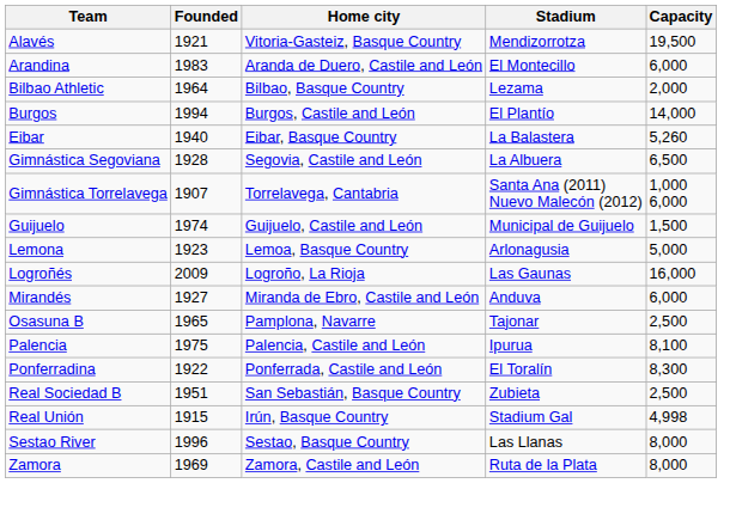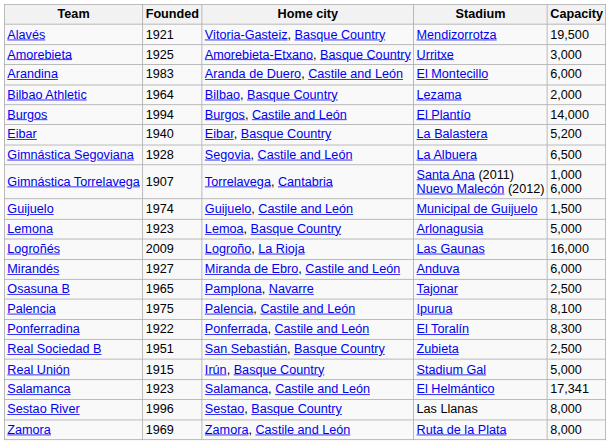 <table class="wikitable sortable">
 <tr>
 <th>Team</th>
 <th>Founded</th>
 <th>Home city</th>
 <th>Stadium</th>
 <th>Capacity</th>
 </tr>
 <tr>
 <td><a href='#'>Alavés</a></td>
 <td>1921</td>
 <td><a href='#'>Vitoria-Gasteiz</a>, <a href='#'>Basque Country</a></td>
 <td><a href='#'>Mendizorrotza</a></td>
 <td>19,500</td>
+</tr>
+<tr>
+<td><a href='#'>Amorebieta</a></td>
+<td>1925</td>
+<td><a href='#'>Amorebieta-Etxano</a>, <a href='#'>Basque Country</a></td>
+<td><a href='#'>Urritxe</a></td>
+<td>3,000</td>
 </tr>
 <tr>
 <td><a href='#'>Arandina</a></td>
 <td>1983</td>
 <td><a href='#'>Aranda de Duero</a>, <a href='#'>Castile and León</a></td>
 <td><a href='#'>El Montecillo</a></td>
 <td>6,000</td>
 </tr>
 <tr>
 <td><a href='#'>Bilbao Athletic</a></td>
 <td>1964</td>
 <td><a href='#'>Bilbao</a>, <a href='#'>Basque Country</a></td>
 <td><a href='#'>Lezama</a></td>
 <td>2,000</td>
 </tr>
 <tr>
 <td><a href='#'>Burgos</a></td>
 <td>1994</td>
 <td><a href='#'>Burgos</a>, <a href='#'>Castile and León</a></td>
 <td><a href='#'>El Plantío</a></td>
 <td>14,000</td>
 </tr>
 <tr>
 <td><a href='#'>Eibar</a></td>
 <td>1940</td>
 <td><a href='#'>Eibar</a>, <a href='#'>Basque Country</a></td>
 <td><a href='#'>La Balastera</a></td>
-<td>5,260</td>
+<td>5,200</td>
 </tr>
 <tr>
 <td><a href='#'>Gimnástica Segoviana</a></td>
 <td>1928</td>
 <td><a href='#'>Segovia</a>, <a href='#'>Castile and León</a></td>
 <td><a href='#'>La Albuera</a></td>
 <td>6,500</td>
 </tr>
 <tr>
 <td><a href='#'>Gimnástica Torrelavega</a></td>
 <td>1907</td>
 <td><a href='#'>Torrelavega</a>, <a href='#'>Cantabria</a></td>
 <td><a href='#'>Santa Ana</a> (2011)<br><a href='#'>Nuevo Malecón</a> (2012)</td>
 <td>1,000<br>6,000</td>
 </tr>
 <tr>
 <td><a href='#'>Guijuelo</a></td>
 <td>1974</td>
 <td><a href='#'>Guijuelo</a>, <a href='#'>Castile and León</a></td>
 <td><a href='#'>Municipal de Guijuelo</a></td>
 <td>1,500</td>
 </tr>
 <tr>
 <td><a href='#'>Lemona</a></td>
 <td>1923</td>
 <td><a href='#'>Lemoa</a>, <a href='#'>Basque Country</a></td>
 <td><a href='#'>Arlonagusia</a></td>
 <td>5,000</td>
 </tr>
 <tr>
 <td><a href='#'>Logroñés</a></td>
 <td>2009</td>
 <td><a href='#'>Logroño</a>, <a href='#'>La Rioja</a></td>
 <td><a href='#'>Las Gaunas</a></td>
 <td>16,000</td>
 </tr>
 <tr>
 <td><a href='#'>Mirandés</a></td>
 <td>1927</td>
 <td><a href='#'>Miranda de Ebro</a>, <a href='#'>Castile and León</a></td>
 <td><a href='#'>Anduva</a></td>
 <td>6,000</td>
 </tr>
 <tr>
 <td><a href='#'>Osasuna B</a></td>
 <td>1965</td>
 <td><a href='#'>Pamplona</a>, <a href='#'>Navarre</a></td>
 <td><a href='#'>Tajonar</a></td>
 <td>2,500</td>
 </tr>
 <tr>
 <td><a href='#'>Palencia</a></td>
 <td>1975</td>
 <td><a href='#'>Palencia</a>, <a href='#'>Castile and León</a></td>
 <td><a href='#'>Ipurua</a></td>
 <td>8,100</td>
 </tr>
 <tr>
 <td><a href='#'>Ponferradina</a></td>
 <td>1922</td>
 <td><a href='#'>Ponferrada</a>, <a href='#'>Castile and León</a></td>
 <td><a href='#'>El Toralín</a></td>
 <td>8,300</td>
 </tr>
 <tr>
 <td><a href='#'>Real Sociedad B</a></td>
 <td>1951</td>
 <td><a href='#'>San Sebastián</a>, <a href='#'>Basque Country</a></td>
 <td><a href='#'>Zubieta</a></td>
 <td>2,500</td>
 </tr>
 <tr>
 <td><a href='#'>Real Unión</a></td>
 <td>1915</td>
 <td><a href='#'>Irún</a>, <a href='#'>Basque Country</a></td>
 <td><a href='#'>Stadium Gal</a></td>
-<td>4,998</td>
+<td>5,000</td>
+</tr>
+<tr>
+<td><a href='#'>Salamanca</a></td>
+<td>1923</td>
+<td><a href='#'>Salamanca</a>, <a href='#'>Castile and León</a></td>
+<td><a href='#'>El Helmántico</a></td>
+<td>17,341</td>
 </tr>
 <tr>
 <td><a href='#'>Sestao River</a></td>
 <td>1996</td>
 <td><a href='#'>Sestao</a>, <a href='#'>Basque Country</a></td>
 <td>Las Llanas</td>
 <td>8,000</td>
 </tr>
 <tr>
 <td><a href='#'>Zamora</a></td>
 <td>1969</td>
 <td><a href='#'>Zamora</a>, <a href='#'>Castile and León</a></td>
 <td><a href='#'>Ruta de la Plata</a></td>
 <td>8,000</td>
 </tr>
 </table>
